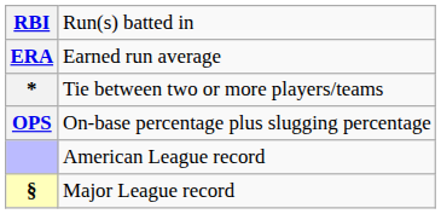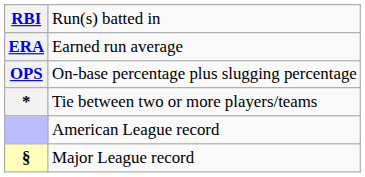 <table class="wikitable" border="1" style="font-size:90%">
 <tr>
 <th scope="row"><a href='#'>RBI</a></th>
 <td>Run(s) batted in</td>
 </tr>
 <tr>
 <th scope="row"><a href='#'>ERA</a></th>
 <td>Earned run average</td>
 </tr>
 <tr>
+<th scope="row"><a href='#'>OPS</a></th>
+<td>On-base percentage plus slugging percentage</td>
+</tr>
+<tr>
 <th scope="row">*</th>
 <td>Tie between two or more players/teams</td>
-</tr>
-<tr>
-<th scope="row"><a href='#'>OPS</a></th>
-<td>On-base percentage plus slugging percentage</td>
 </tr>
 <tr>
 <th scope="row" style="background-color:#bbbbff"></th>
 <td>American League record</td>
 </tr>
 <tr>
 <th scope="row" style="background-color:#ffffbb">§</th>
 <td>Major League record</td>
 </tr>
 </table>
